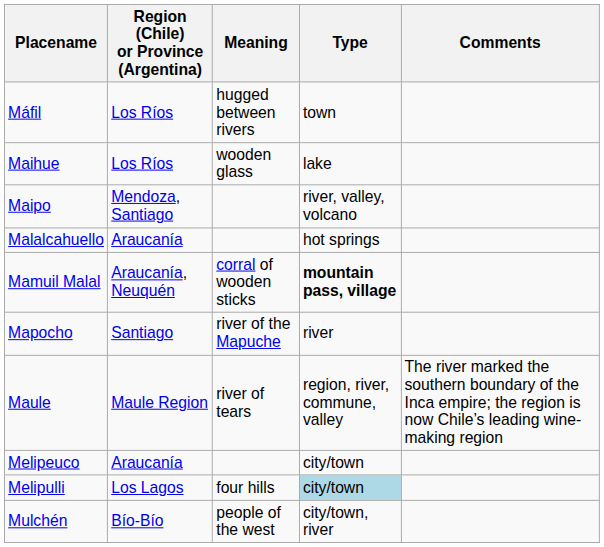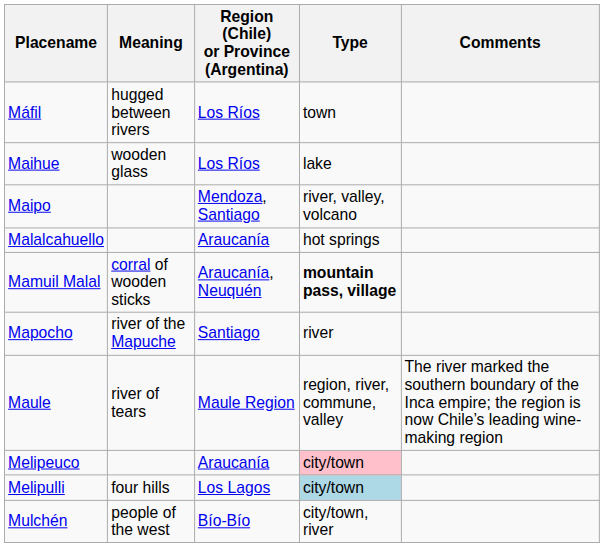 <table align=center class="wikitable">
 <tr>
 <th>Placename</th>
+<th>Meaning</th>
 <th>Region (Chile)<br>or Province (Argentina)</th>
-<th>Meaning</th>
 <th>Type</th>
 <th>Comments</th>
 </tr>
 <tr>
 <td><a href='#'>Máfil</a></td>
+<td>hugged between rivers</td>
 <td><a href='#'>Los Ríos</a></td>
-<td>hugged between rivers</td>
 <td>town</td>
 <td></td>
 </tr>
 <tr>
 <td><a href='#'>Maihue</a></td>
+<td>wooden glass</td>
 <td><a href='#'>Los Ríos</a></td>
-<td>wooden glass</td>
 <td>lake</td>
 <td></td>
 </tr>
 <tr>
 <td><a href='#'>Maipo</a></td>
+<td></td>
 <td><a href='#'>Mendoza</a>, <a href='#'>Santiago</a></td>
-<td></td>
 <td>river, valley, volcano</td>
 <td></td>
 </tr>
 <tr>
 <td><a href='#'>Malalcahuello</a></td>
+<td></td>
 <td><a href='#'>Araucanía</a></td>
-<td></td>
 <td>hot springs</td>
 <td></td>
 </tr>
 <tr>
 <td><a href='#'>Mamuil Malal</a></td>
+<td><a href='#'>corral</a> of wooden sticks</td>
 <td><a href='#'>Araucanía</a>, <a href='#'>Neuquén</a></td>
-<td><a href='#'>corral</a> of wooden sticks</td>
 <td><strong>mountain pass, village</strong></td>
 <td></td>
 </tr>
 <tr>
 <td><a href='#'>Mapocho</a></td>
+<td>river of the <a href='#'>Mapuche</a></td>
 <td><a href='#'>Santiago</a></td>
-<td>river of the <a href='#'>Mapuche</a></td>
 <td>river</td>
 <td></td>
 </tr>
 <tr>
 <td><a href='#'>Maule</a></td>
+<td>river of tears</td>
 <td><a href='#'>Maule Region</a></td>
-<td>river of tears</td>
 <td>region, river, commune, valley</td>
 <td>The river marked the southern boundary of the Inca empire; the region is now Chile’s leading wine-making region</td>
 </tr>
 <tr>
 <td><a href='#'>Melipeuco</a></td>
+<td></td>
 <td><a href='#'>Araucanía</a></td>
-<td></td>
-<td>city/town</td>
+<td style="background: pink;">city/town</td>
 <td></td>
 </tr>
 <tr>
 <td><a href='#'>Melipulli</a></td>
+<td>four hills</td>
 <td><a href='#'>Los Lagos</a></td>
-<td>four hills</td>
 <td style="background: lightblue;">city/town</td>
 <td></td>
 </tr>
 <tr>
 <td><a href='#'>Mulchén</a></td>
+<td>people of the west</td>
 <td><a href='#'>Bío-Bío</a></td>
-<td>people of the west</td>
 <td>city/town, river</td>
 <td></td>
 </tr>
 </table>
